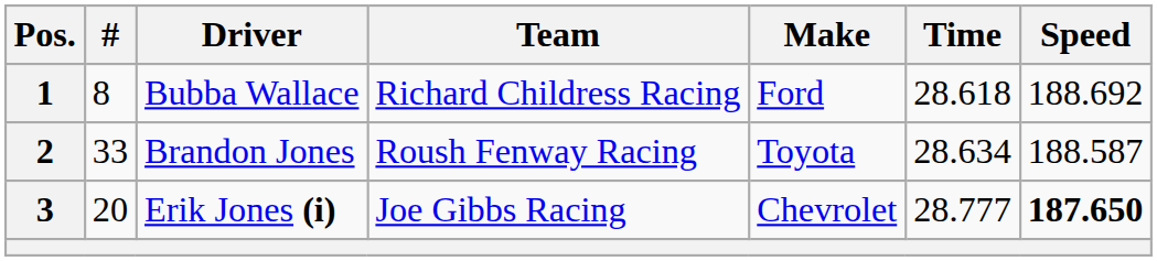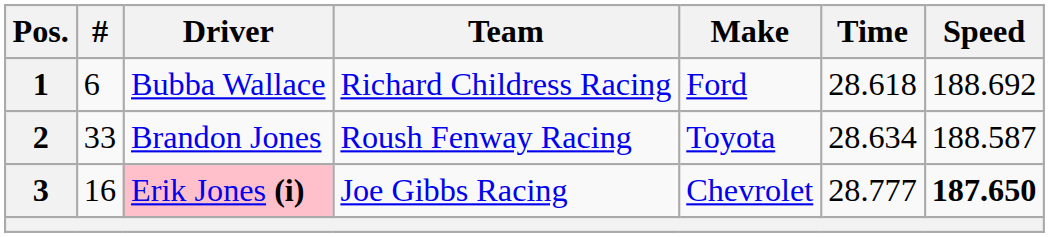 <table class="wikitable" style="font-size:95%">
 <tr>
 <th>Pos.</th>
 <th>#</th>
 <th>Driver</th>
 <th>Team</th>
 <th>Make</th>
 <th>Time</th>
 <th>Speed</th>
 </tr>
 <tr>
 <th>1</th>
-<td>8</td>
+<td>6</td>
 <td><a href='#'>Bubba Wallace</a></td>
 <td><a href='#'>Richard Childress Racing</a></td>
 <td><a href='#'>Ford</a></td>
 <td>28.618</td>
 <td>188.692</td>
 </tr>
 <tr>
 <th>2</th>
 <td>33</td>
 <td><a href='#'>Brandon Jones</a></td>
 <td><a href='#'>Roush Fenway Racing</a></td>
 <td><a href='#'>Toyota</a></td>
 <td>28.634</td>
 <td>188.587</td>
 </tr>
 <tr>
 <th>3</th>
-<td>20</td>
-<td><a href='#'>Erik Jones</a> <strong>(i)</strong></td>
+<td>16</td>
+<td style="background: pink;"><a href='#'>Erik Jones</a> <strong>(i)</strong></td>
 <td><a href='#'>Joe Gibbs Racing</a></td>
 <td><a href='#'>Chevrolet</a></td>
 <td>28.777</td>
 <td><strong>187.650</strong></td>
 </tr>
 <tr>
 <th colspan="7"></th>
 </tr>
 </table>
